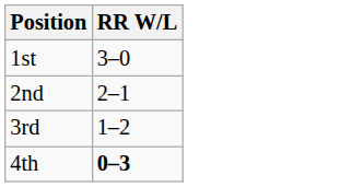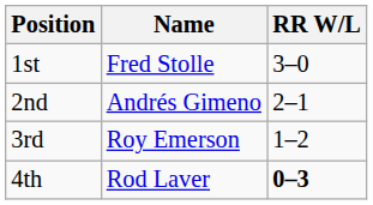 <table class="wikitable">
 <tr>
 <th>Position</th>
+<th>Name</th>
 <th>RR W/L</th>
 </tr>
 <tr>
 <td>1st</td>
+<td> <a href='#'>Fred Stolle</a></td>
 <td>3–0</td>
 </tr>
 <tr>
 <td>2nd</td>
+<td> <a href='#'>Andrés Gimeno</a></td>
 <td>2–1</td>
 </tr>
 <tr>
 <td>3rd</td>
+<td> <a href='#'>Roy Emerson</a></td>
 <td>1–2</td>
 </tr>
 <tr>
 <td>4th</td>
+<td> <a href='#'>Rod Laver</a></td>
 <td><strong>0–3</strong></td>
 </tr>
 </table>
